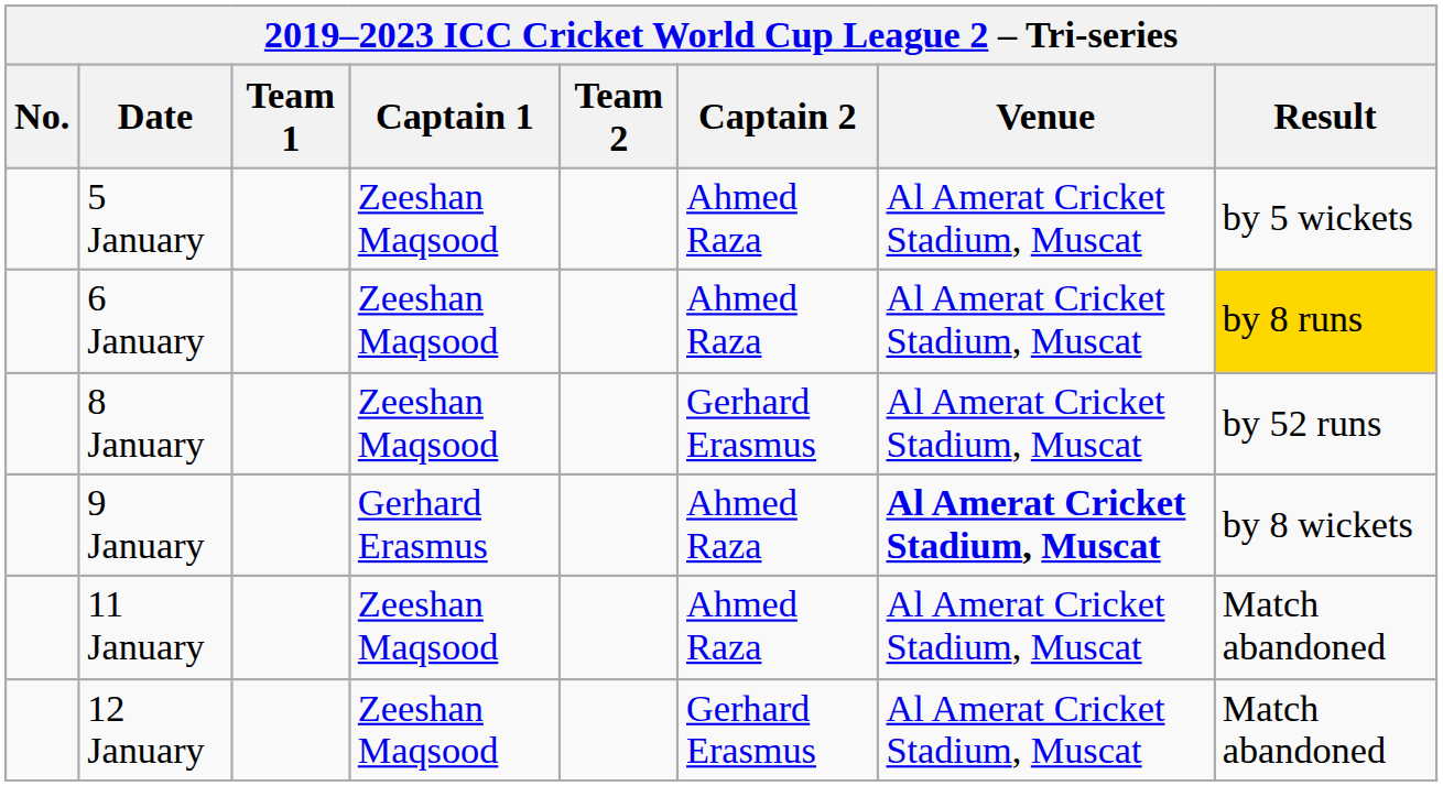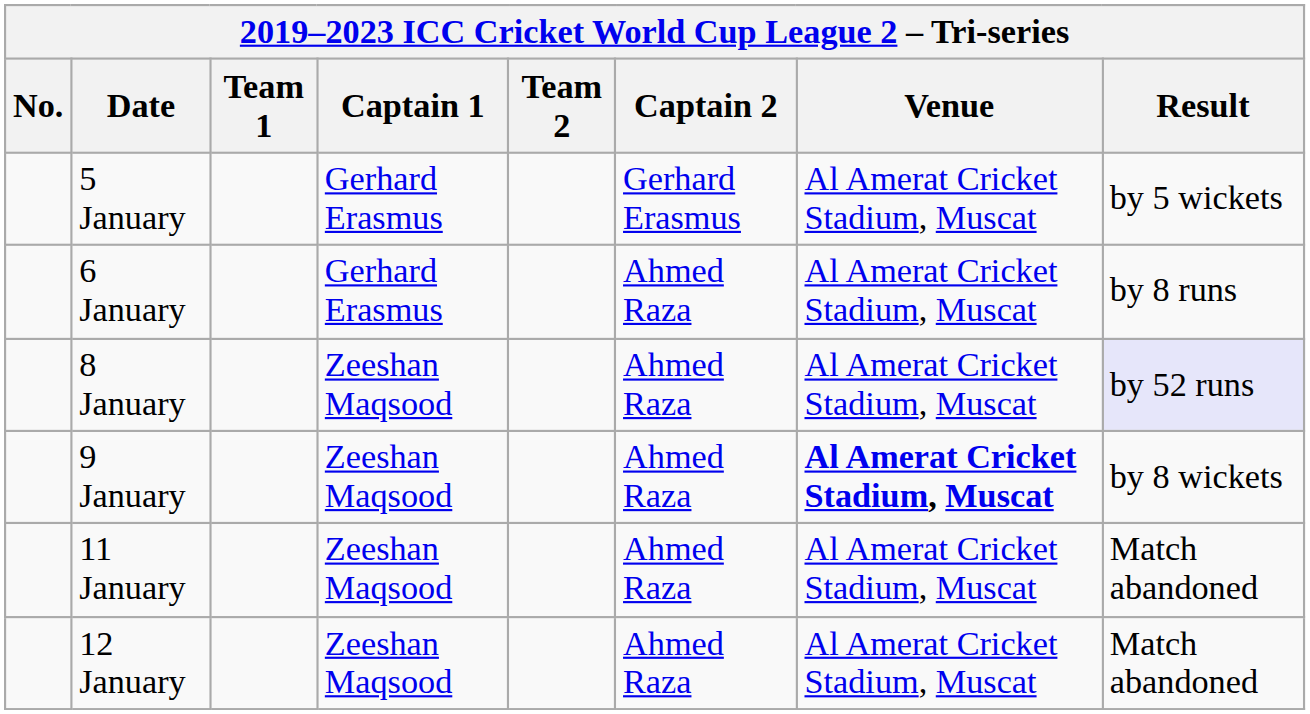 <table class="wikitable">
 <tr>
 <th colspan="9"><a href='#'>2019–2023 ICC Cricket World Cup League 2</a> – Tri-series</th>
 </tr>
 <tr>
 <th>No.</th>
 <th>Date</th>
 <th>Team 1</th>
 <th>Captain 1</th>
 <th>Team 2</th>
 <th>Captain 2</th>
 <th>Venue</th>
 <th>Result</th>
 </tr>
 <tr>
 <td></td>
 <td>5 January</td>
 <td></td>
-<td><a href='#'>Zeeshan Maqsood</a></td>
+<td><a href='#'>Gerhard Erasmus</a></td>
 <td></td>
-<td><a href='#'>Ahmed Raza</a></td>
+<td><a href='#'>Gerhard Erasmus</a></td>
 <td><a href='#'>Al Amerat Cricket Stadium</a>, <a href='#'>Muscat</a></td>
 <td> by 5 wickets</td>
 </tr>
 <tr>
 <td></td>
 <td>6 January</td>
 <td></td>
-<td><a href='#'>Zeeshan Maqsood</a></td>
+<td><a href='#'>Gerhard Erasmus</a></td>
 <td></td>
 <td><a href='#'>Ahmed Raza</a></td>
 <td><a href='#'>Al Amerat Cricket Stadium</a>, <a href='#'>Muscat</a></td>
-<td style="background: gold;"> by 8 runs</td>
+<td> by 8 runs</td>
 </tr>
 <tr>
 <td></td>
 <td>8 January</td>
 <td></td>
 <td><a href='#'>Zeeshan Maqsood</a></td>
 <td></td>
-<td><a href='#'>Gerhard Erasmus</a></td>
+<td><a href='#'>Ahmed Raza</a></td>
 <td><a href='#'>Al Amerat Cricket Stadium</a>, <a href='#'>Muscat</a></td>
-<td> by 52 runs</td>
+<td style="background: lavender;"> by 52 runs</td>
 </tr>
 <tr>
 <td></td>
 <td>9 January</td>
 <td></td>
-<td><a href='#'>Gerhard Erasmus</a></td>
+<td><a href='#'>Zeeshan Maqsood</a></td>
 <td></td>
 <td><a href='#'>Ahmed Raza</a></td>
 <td><strong><a href='#'>Al Amerat Cricket Stadium</a>, <a href='#'>Muscat</a></strong></td>
 <td> by 8 wickets</td>
 </tr>
 <tr>
 <td></td>
 <td>11 January</td>
 <td></td>
 <td><a href='#'>Zeeshan Maqsood</a></td>
 <td></td>
 <td><a href='#'>Ahmed Raza</a></td>
 <td><a href='#'>Al Amerat Cricket Stadium</a>, <a href='#'>Muscat</a></td>
 <td>Match abandoned</td>
 </tr>
 <tr>
 <td></td>
 <td>12 January</td>
 <td></td>
 <td><a href='#'>Zeeshan Maqsood</a></td>
 <td></td>
-<td><a href='#'>Gerhard Erasmus</a></td>
+<td><a href='#'>Ahmed Raza</a></td>
 <td><a href='#'>Al Amerat Cricket Stadium</a>, <a href='#'>Muscat</a></td>
 <td>Match abandoned</td>
 </tr>
 </table>
